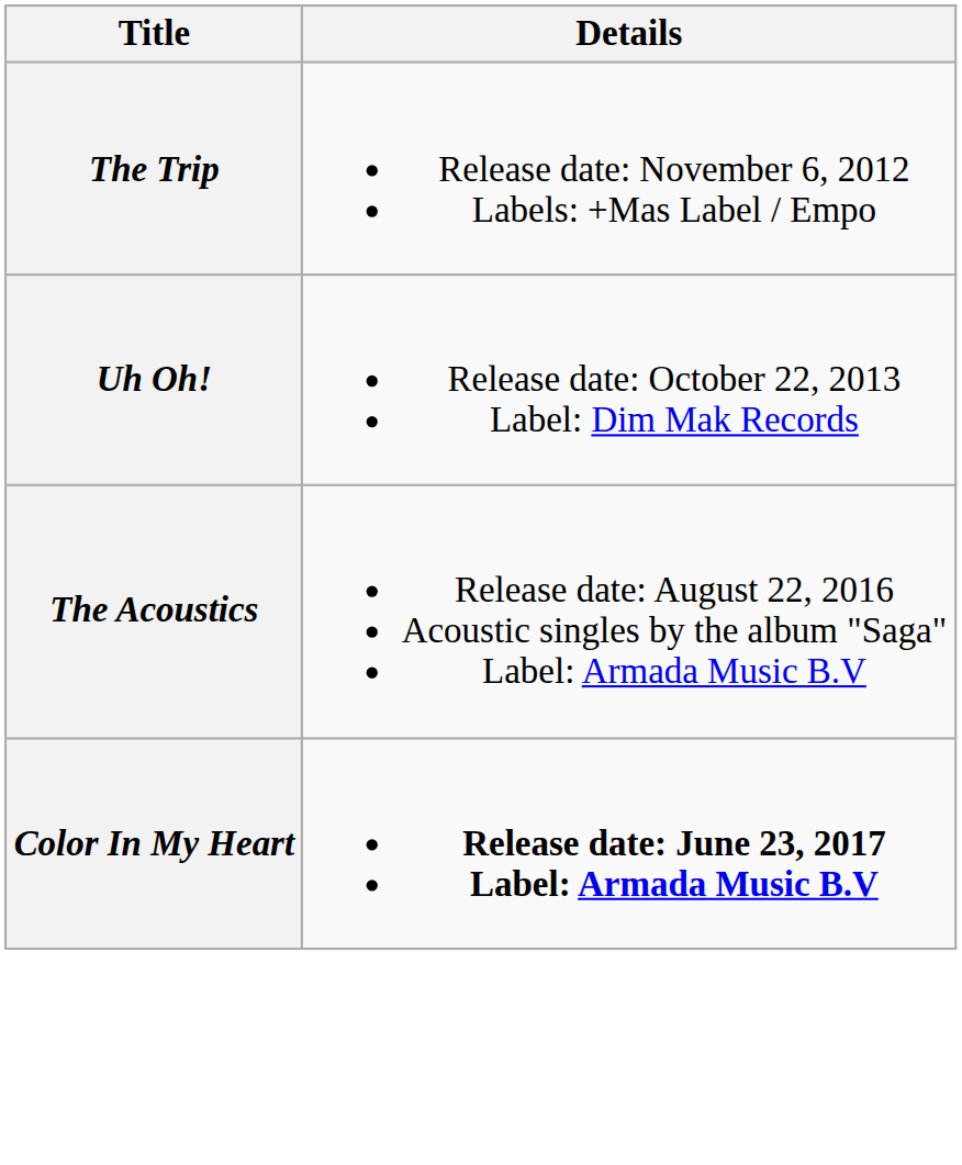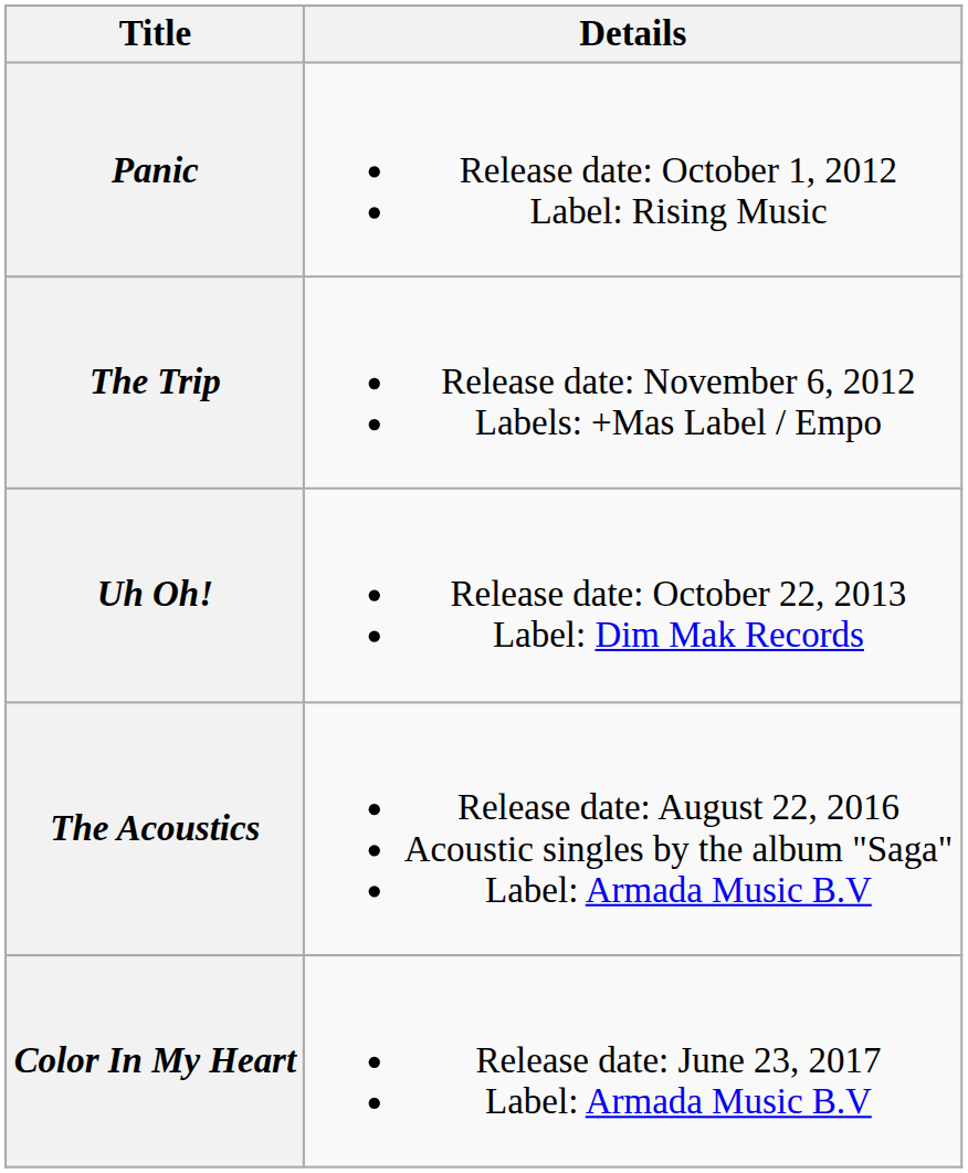 <table class="wikitable plainrowheaders" style="text-align:center;">
 <tr>
 <th scope="col">Title</th>
 <th scope="col">Details</th>
+</tr>
+<tr>
+<th scope="row"><em>Panic</em></th>
+<td><br><ul><li>Release date: October 1, 2012</li><li>Label: Rising Music</li></ul></td>
 </tr>
 <tr>
 <th scope="row"><em>The Trip</em></th>
 <td><br><ul><li>Release date: November 6, 2012</li><li>Labels: +Mas Label / Empo</li></ul></td>
 </tr>
 <tr>
 <th scope="row"><em>Uh Oh!</em></th>
 <td><br><ul><li>Release date: October 22, 2013</li><li>Label: <a href='#'>Dim Mak Records</a></li></ul></td>
 </tr>
 <tr>
 <th scope="row"><em>The Acoustics</em></th>
 <td><br><ul><li>Release date: August 22, 2016</li><li>Acoustic singles by the album "Saga"</li><li>Label: <a href='#'>Armada Music B.V</a></li></ul></td>
 </tr>
 <tr>
 <th scope="row"><em>Color In My Heart</em></th>
-<td><strong><br><ul><li>Release date: June 23, 2017</li><li>Label: <a href='#'>Armada Music B.V</a></li></ul></strong></td>
+<td><br><ul><li>Release date: June 23, 2017</li><li>Label: <a href='#'>Armada Music B.V</a></li></ul></td>
 </tr>
 </table>
